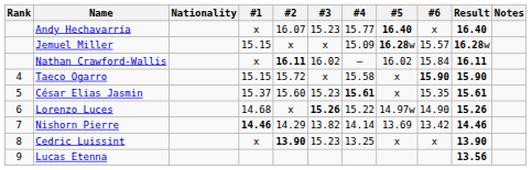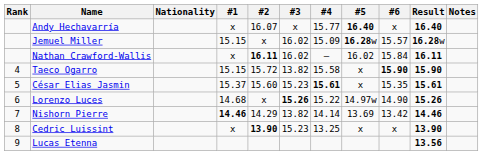 <table class="wikitable sortable" style="text-align:center">
 <tr>
 <th>Rank</th>
 <th>Name</th>
 <th>Nationality</th>
 <th>#1</th>
 <th>#2</th>
 <th>#3</th>
 <th>#4</th>
 <th>#5</th>
 <th>#6</th>
 <th>Result</th>
 <th>Notes</th>
 </tr>
 <tr>
 <td></td>
 <td align=left><a href='#'>Andy Hechavarría</a></td>
 <td align=left></td>
 <td>x</td>
 <td>16.07</td>
-<td>15.23</td>
+<td>x</td>
 <td>15.77</td>
 <td><strong>16.40</strong></td>
 <td>x</td>
 <td><strong>16.40</strong></td>
 <td></td>
 </tr>
 <tr>
 <td></td>
 <td align=left><a href='#'>Jemuel Miller</a></td>
 <td align=left></td>
 <td>15.15</td>
 <td>x</td>
-<td>x</td>
+<td>16.02</td>
 <td>15.09</td>
 <td><strong>16.28</strong>w</td>
 <td>15.57</td>
 <td><strong>16.28</strong>w</td>
 <td></td>
 </tr>
 <tr>
 <td></td>
 <td align=left><a href='#'>Nathan Crawford-Wallis</a></td>
 <td align=left></td>
 <td>x</td>
 <td><strong>16.11</strong></td>
 <td>16.02</td>
 <td>–</td>
 <td>16.02</td>
 <td>15.84</td>
 <td><strong>16.11</strong></td>
 <td></td>
 </tr>
 <tr>
 <td>4</td>
 <td align=left><a href='#'>Taeco Ogarro</a></td>
 <td align=left></td>
 <td>15.15</td>
 <td>15.72</td>
-<td>x</td>
+<td>13.82</td>
 <td>15.58</td>
 <td>x</td>
 <td><strong>15.90</strong></td>
 <td><strong>15.90</strong></td>
 <td></td>
 </tr>
 <tr>
 <td>5</td>
 <td align=left><a href='#'>César Elias Jasmin</a></td>
 <td align=left></td>
 <td>15.37</td>
 <td>15.60</td>
 <td>15.23</td>
 <td><strong>15.61</strong></td>
 <td>x</td>
 <td>15.35</td>
 <td><strong>15.61</strong></td>
 <td></td>
 </tr>
 <tr>
 <td>6</td>
 <td align=left><a href='#'>Lorenzo Luces</a></td>
 <td align=left></td>
 <td>14.68</td>
 <td>x</td>
 <td><strong>15.26</strong></td>
 <td>15.22</td>
 <td>14.97w</td>
 <td>14.90</td>
 <td><strong>15.26</strong></td>
 <td></td>
 </tr>
 <tr>
 <td>7</td>
 <td align=left><a href='#'>Nishorn Pierre</a></td>
 <td align=left></td>
 <td><strong>14.46</strong></td>
 <td>14.29</td>
 <td>13.82</td>
 <td>14.14</td>
 <td>13.69</td>
 <td>13.42</td>
 <td><strong>14.46</strong></td>
 <td></td>
 </tr>
 <tr>
 <td>8</td>
 <td align=left><a href='#'>Cedric Luissint</a></td>
 <td align=left></td>
 <td>x</td>
 <td><strong>13.90</strong></td>
 <td>15.23</td>
 <td>13.25</td>
 <td>x</td>
 <td>x</td>
 <td><strong>13.90</strong></td>
 <td></td>
 </tr>
 <tr>
 <td>9</td>
 <td align=left><a href='#'>Lucas Etenna</a></td>
 <td align=left></td>
 <td></td>
 <td></td>
 <td></td>
 <td></td>
 <td></td>
 <td></td>
 <td><strong>13.56</strong></td>
 <td></td>
 </tr>
 </table>
